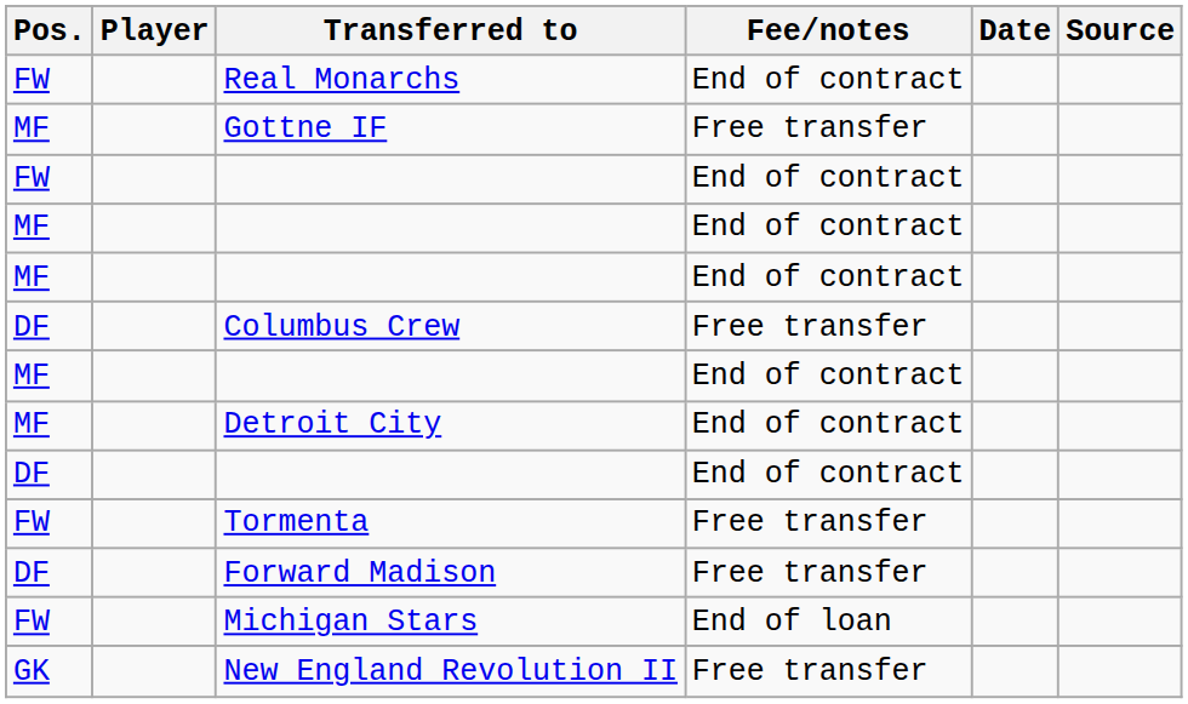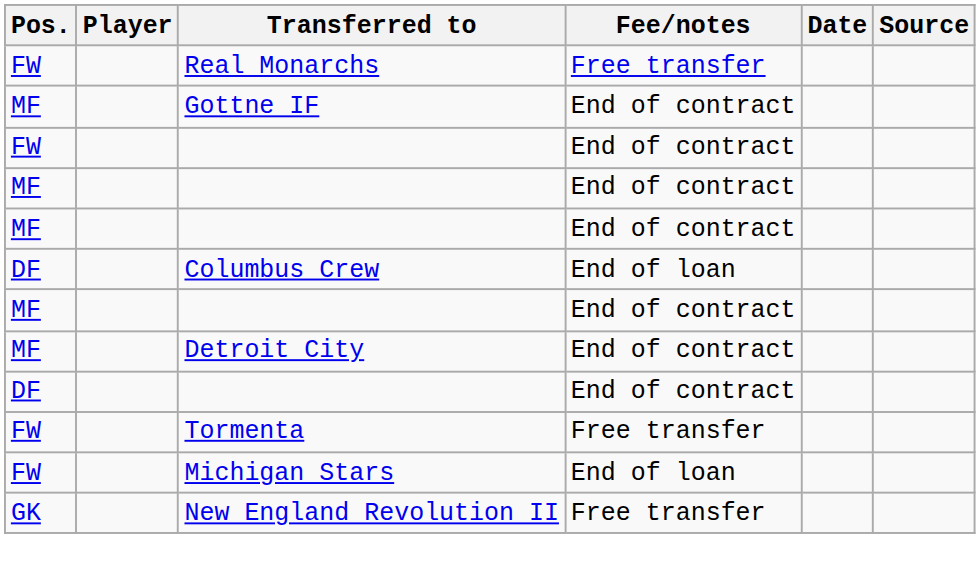 <table class="wikitable sortable" style="text-align: left">
 <tr>
 <th><strong>Pos.</strong></th>
 <th><strong>Player</strong></th>
 <th><strong>Transferred to</strong></th>
 <th><strong>Fee/notes</strong></th>
 <th><strong>Date</strong></th>
 <th><strong>Source</strong></th>
 </tr>
 <tr>
 <td><a href='#'>FW</a></td>
 <td> </td>
 <td><a href='#'>Real Monarchs</a> </td>
-<td>End of contract</td>
+<td><a href='#'>Free transfer</a></td>
 <td></td>
 <td></td>
 </tr>
 <tr>
 <td><a href='#'>MF</a></td>
 <td> </td>
 <td><a href='#'>Gottne IF</a> </td>
-<td>Free transfer</td>
+<td>End of contract</td>
 <td></td>
 <td></td>
 </tr>
 <tr>
 <td><a href='#'>FW</a></td>
 <td> </td>
 <td></td>
 <td>End of contract</td>
 <td></td>
 <td></td>
 </tr>
 <tr>
 <td><a href='#'>MF</a></td>
 <td> </td>
 <td></td>
 <td>End of contract</td>
 <td></td>
 <td></td>
 </tr>
 <tr>
 <td><a href='#'>MF</a></td>
 <td> </td>
 <td></td>
 <td>End of contract</td>
 <td></td>
 <td></td>
 </tr>
 <tr>
 <td><a href='#'>DF</a></td>
 <td> </td>
 <td><a href='#'>Columbus Crew</a> </td>
-<td>Free transfer</td>
+<td>End of loan</td>
 <td></td>
 <td></td>
 </tr>
 <tr>
 <td><a href='#'>MF</a></td>
 <td> </td>
 <td></td>
 <td>End of contract</td>
 <td></td>
 <td></td>
 </tr>
 <tr>
 <td><a href='#'>MF</a></td>
 <td> </td>
 <td><a href='#'>Detroit City</a> </td>
 <td>End of contract</td>
 <td></td>
 <td></td>
 </tr>
 <tr>
 <td><a href='#'>DF</a></td>
 <td> </td>
 <td></td>
 <td>End of contract</td>
 <td></td>
 <td></td>
 </tr>
 <tr>
 <td><a href='#'>FW</a></td>
 <td> </td>
 <td><a href='#'>Tormenta</a> </td>
 <td>Free transfer</td>
 <td></td>
 <td></td>
 </tr>
 <tr>
-<td><a href='#'>DF</a></td>
-<td> </td>
-<td><a href='#'>Forward Madison</a> </td>
-<td>Free transfer</td>
-<td></td>
-<td></td>
-</tr>
-<tr>
 <td><a href='#'>FW</a></td>
 <td> </td>
 <td><a href='#'>Michigan Stars</a> </td>
 <td>End of loan</td>
 <td></td>
 <td></td>
 </tr>
 <tr>
 <td><a href='#'>GK</a></td>
 <td> </td>
 <td><a href='#'>New England Revolution II</a> </td>
 <td>Free transfer</td>
 <td></td>
 <td></td>
 </tr>
 </table>
